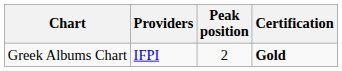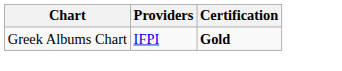 <table class="wikitable">
 <tr style="background:#ebf5ff;">
 <th align="left">Chart</th>
 <th align="left">Providers</th>
-<th align="left">Peak<br>position</th>
 <th align="left">Certification</th>
 </tr>
 <tr>
 <td align="left">Greek Albums Chart</td>
 <td align="left"><a href='#'>IFPI</a></td>
-<td style="text-align:center;">2</td>
 <td align="left"><strong>Gold</strong></td>
 </tr>
 </table>
